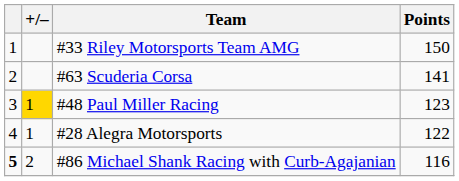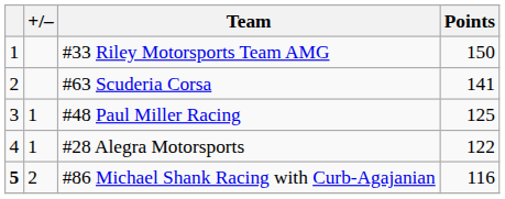 <table class="wikitable" style="font-size: 95%;">
 <tr>
 <th scope="col"></th>
 <th scope="col">+/–</th>
 <th scope="col">Team</th>
 <th scope="col">Points</th>
 </tr>
 <tr>
 <td align=center>1</td>
 <td align="left"></td>
 <td> #33 <a href='#'>Riley Motorsports Team AMG</a></td>
 <td align=right>150</td>
 </tr>
 <tr>
 <td align=center>2</td>
 <td align="left"></td>
 <td>  #63 <a href='#'>Scuderia Corsa</a></td>
 <td align=right>141</td>
 </tr>
 <tr>
 <td align=center>3</td>
-<td align="left" style="background: gold;"> 1</td>
+<td align="left"> 1</td>
 <td>  #48 <a href='#'>Paul Miller Racing</a></td>
-<td align=right>123</td>
+<td align=right>125</td>
 </tr>
 <tr>
 <td align=center>4</td>
 <td align="left"> 1</td>
 <td>  #28 Alegra Motorsports</td>
 <td align=right>122</td>
 </tr>
 <tr>
 <td align=center><strong>5</strong></td>
 <td align="left"> 2</td>
 <td> #86 <a href='#'>Michael Shank Racing</a> with <a href='#'>Curb-Agajanian</a></td>
 <td align=right>116</td>
 </tr>
 <tr>
 </tr>
 </table>
